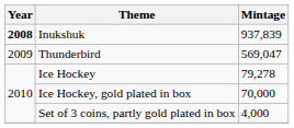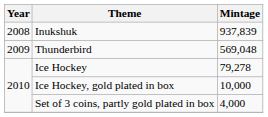 <table class="wikitable">
 <tr>
 <th>Year</th>
 <th>Theme</th>
 <th>Mintage</th>
 </tr>
 <tr>
-<td><strong>2008</strong></td>
+<td>2008</td>
 <td>Inukshuk</td>
 <td>937,839</td>
 </tr>
 <tr>
 <td>2009</td>
 <td>Thunderbird</td>
-<td>569,047</td>
+<td>569,048</td>
 </tr>
 <tr>
 <td rowspan="3">2010</td>
 <td>Ice Hockey</td>
 <td>79,278</td>
 </tr>
 <tr>
 <td>Ice Hockey, gold plated in box</td>
-<td>70,000</td>
+<td>10,000</td>
 </tr>
 <tr>
 <td>Set of 3 coins, partly gold plated in box</td>
 <td>4,000</td>
 </tr>
 <tr>
 </tr>
 </table>
